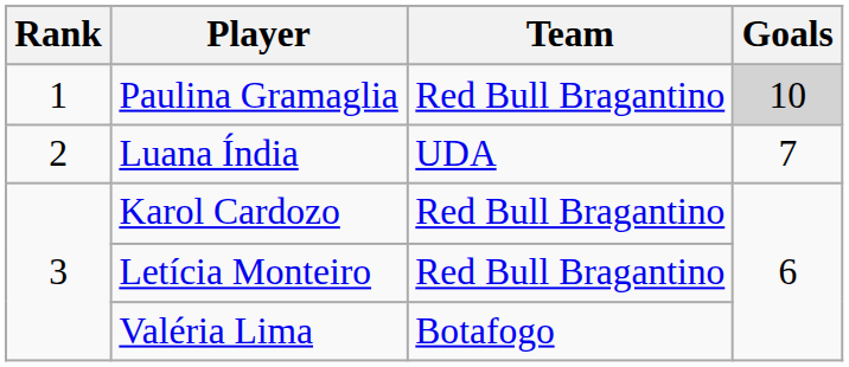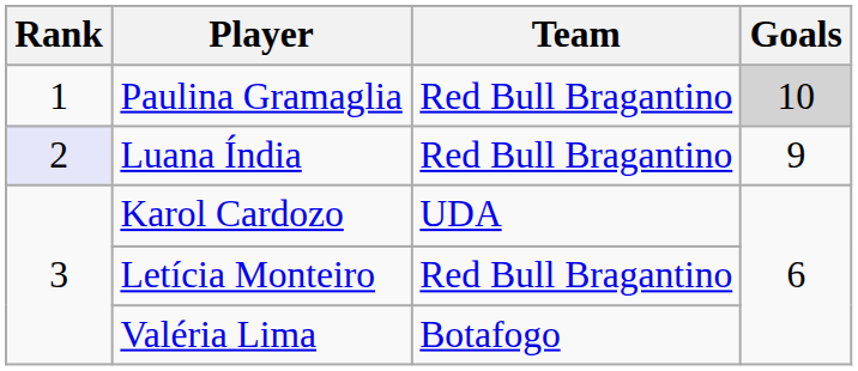 <table class="wikitable" style="text-align:left">
 <tr>
 <th>Rank</th>
 <th>Player</th>
 <th>Team</th>
 <th>Goals</th>
 </tr>
 <tr>
 <td align=center>1</td>
 <td> <a href='#'>Paulina Gramaglia</a></td>
 <td> <a href='#'>Red Bull Bragantino</a></td>
 <td align=center style="background: lightgrey;">10</td>
 </tr>
 <tr>
-<td align=center>2</td>
+<td align=center style="background: lavender;">2</td>
 <td> <a href='#'>Luana Índia</a></td>
-<td> <a href='#'>UDA</a></td>
-<td align=center>7</td>
+<td> <a href='#'>Red Bull Bragantino</a></td>
+<td align=center>9</td>
 </tr>
 <tr>
 <td align=center rowspan=3>3</td>
 <td> <a href='#'>Karol Cardozo</a></td>
-<td> <a href='#'>Red Bull Bragantino</a></td>
+<td> <a href='#'>UDA</a></td>
 <td align=center rowspan=3>6</td>
 </tr>
 <tr>
 <td> <a href='#'>Letícia Monteiro</a></td>
 <td> <a href='#'>Red Bull Bragantino</a></td>
 </tr>
 <tr>
 <td> <a href='#'>Valéria Lima</a></td>
 <td> <a href='#'>Botafogo</a></td>
 </tr>
 </table>
